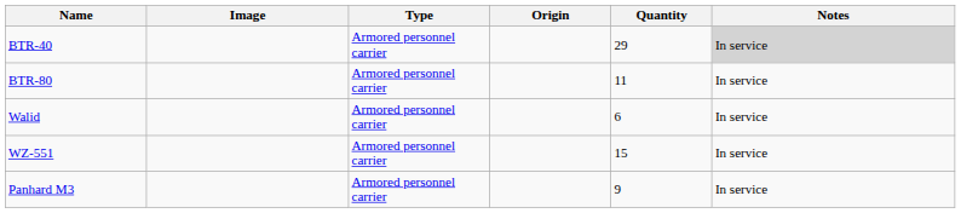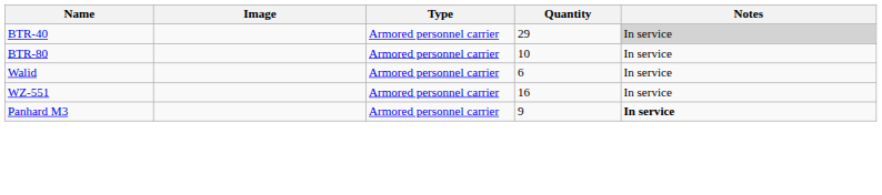 <table class="wikitable" style="width:90%;">
 <tr>
 <th width=14%>Name</th>
 <th width=20%>Image</th>
 <th width=14%>Type</th>
-<th width=12%>Origin</th>
 <th width=10%>Quantity</th>
 <th width=24%>Notes</th>
 </tr>
 <tr>
 <td><a href='#'>BTR-40</a></td>
 <td></td>
 <td><a href='#'>Armored personnel carrier</a></td>
-<td></td>
 <td>29</td>
 <td style="background: lightgrey;">In service</td>
 </tr>
 <tr>
 <td><a href='#'>BTR-80</a></td>
 <td></td>
 <td><a href='#'>Armored personnel carrier</a></td>
-<td></td>
-<td>11</td>
+<td>10</td>
 <td>In service</td>
 </tr>
 <tr>
 <td><a href='#'>Walid</a></td>
 <td></td>
 <td><a href='#'>Armored personnel carrier</a></td>
-<td></td>
 <td>6</td>
 <td>In service</td>
 </tr>
 <tr>
 <td><a href='#'>WZ-551</a></td>
 <td></td>
 <td><a href='#'>Armored personnel carrier</a></td>
-<td></td>
-<td>15</td>
+<td>16</td>
 <td>In service</td>
 </tr>
 <tr>
 <td><a href='#'>Panhard M3</a></td>
 <td></td>
 <td><a href='#'>Armored personnel carrier</a></td>
-<td></td>
 <td>9</td>
-<td>In service</td>
+<td><strong>In service</strong></td>
 </tr>
 </table>
